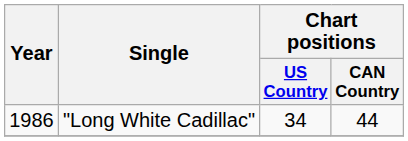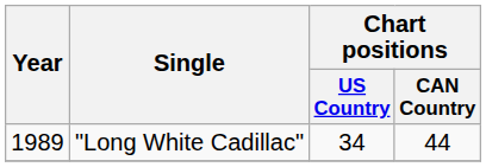 <table class="wikitable" style="text-align:center;">
 <tr>
 <th rowspan="2">Year</th>
 <th rowspan="2">Single</th>
 <th colspan="2">Chart positions</th>
 </tr>
 <tr style="font-size:smaller;">
 <th width="45"><a href='#'>US Country</a></th>
 <th width="45">CAN Country</th>
 </tr>
 <tr>
-<td>1986</td>
+<td>1989</td>
 <td align="left">"Long White Cadillac"</td>
 <td>34</td>
 <td>44</td>
 </tr>
 <tr>
 </tr>
 </table>
